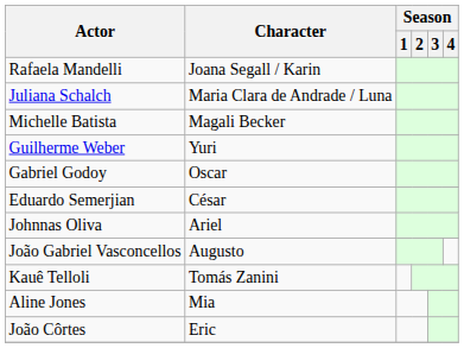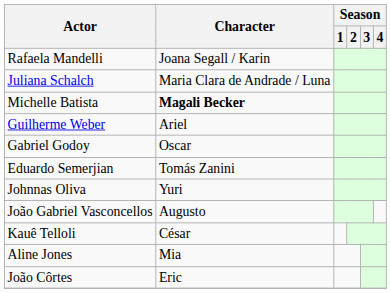 <table class="wikitable">
 <tr>
 <th rowspan="2">Actor</th>
 <th rowspan="2">Character</th>
 <th colspan="4">Season</th>
 </tr>
 <tr>
 <th>1<br></th>
 <th>2<br></th>
 <th>3<br></th>
 <th>4<br></th>
 </tr>
 <tr>
 <td>Rafaela Mandelli</td>
 <td>Joana Segall / Karin</td>
 <td style="background: #ddffdd" colspan="4" align="center"></td>
 </tr>
 <tr>
 <td><a href='#'>Juliana Schalch</a></td>
 <td>Maria Clara de Andrade / Luna</td>
 <td style="background: #ddffdd" colspan="4" align="center"></td>
 </tr>
 <tr>
 <td>Michelle Batista</td>
-<td>Magali Becker</td>
+<td><strong>Magali Becker</strong></td>
 <td style="background: #ddffdd" colspan="4" align="center"></td>
 </tr>
 <tr>
 <td><a href='#'>Guilherme Weber</a></td>
-<td>Yuri</td>
+<td>Ariel</td>
 <td style="background: #ddffdd" colspan="4" align="center"></td>
 </tr>
 <tr>
 <td>Gabriel Godoy</td>
 <td>Oscar</td>
 <td style="background: #ddffdd" colspan="4" align="center"></td>
 </tr>
 <tr>
 <td>Eduardo Semerjian</td>
-<td>César</td>
+<td>Tomás Zanini</td>
 <td style="background: #ddffdd" colspan="4" align="center"></td>
 </tr>
 <tr>
 <td>Johnnas Oliva</td>
-<td>Ariel</td>
+<td>Yuri</td>
 <td colspan="4" style="background: #ddffdd" align="center"></td>
 </tr>
 <tr>
 <td>João Gabriel Vasconcellos</td>
 <td>Augusto</td>
 <td style="background: #ddffdd" colspan="3" align="center"></td>
 <td></td>
 </tr>
 <tr>
 <td>Kauê Telloli</td>
-<td>Tomás Zanini</td>
+<td>César</td>
 <td></td>
 <td style="background: #ddffdd" colspan="3" align="center"></td>
 </tr>
 <tr>
 <td>Aline Jones</td>
 <td>Mia</td>
 <td colspan=2></td>
 <td style="background: #ddffdd" colspan="2" align="center"></td>
 </tr>
 <tr>
 <td>João Côrtes</td>
 <td>Eric</td>
 <td colspan=2></td>
 <td style="background: #ddffdd" colspan="2" align="center"></td>
 </tr>
 <tr>
 </tr>
 </table>
